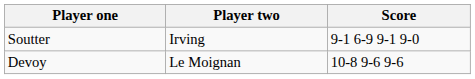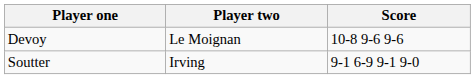 <table class="wikitable">
 <tr>
 <th width=170>Player one</th>
 <th width=170>Player two</th>
 <th width=150>Score</th>
 </tr>
 <tr>
+<td> Devoy</td>
+<td> Le Moignan</td>
+<td>10-8 9-6 9-6</td>
+</tr>
+<tr>
 <td> Soutter</td>
 <td> Irving</td>
 <td>9-1 6-9 9-1 9-0</td>
 </tr>
-<tr>
-<td> Devoy</td>
-<td> Le Moignan</td>
-<td>10-8 9-6 9-6</td>
-</tr>
 </table>
